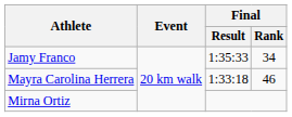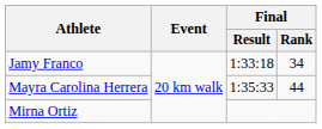 <table class="wikitable" style="font-size:90%">
 <tr>
 <th rowspan="2">Athlete</th>
 <th rowspan="2">Event</th>
 <th colspan="2">Final</th>
 </tr>
 <tr style="font-size:95%">
 <th>Result</th>
 <th>Rank</th>
 </tr>
 <tr align=center>
 <td align=left><a href='#'>Jamy Franco</a></td>
 <td align=left rowspan=3><a href='#'>20 km walk</a></td>
-<td>1:35:33</td>
+<td>1:33:18</td>
 <td>34</td>
 </tr>
 <tr align=center>
 <td align=left><a href='#'>Mayra Carolina Herrera</a></td>
-<td>1:33:18</td>
-<td>46</td>
+<td>1:35:33</td>
+<td>44</td>
 </tr>
 <tr align=center>
 <td align=left><a href='#'>Mirna Ortiz</a></td>
 <td colspan=2></td>
 </tr>
 </table>
